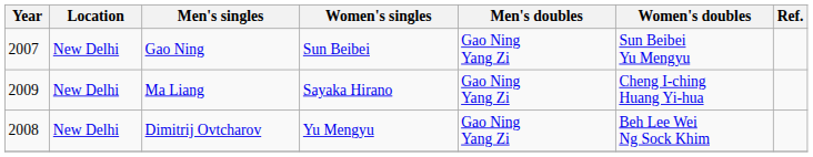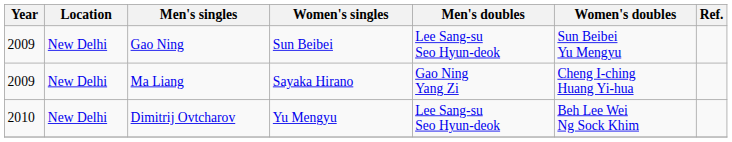 <table class="wikitable">
 <tr>
 <th width="40">Year</th>
 <th width="90">Location</th>
 <th width="160">Men's singles</th>
 <th width="160">Women's singles</th>
 <th width="160">Men's doubles</th>
 <th width="160">Women's doubles</th>
 <th width="15">Ref.</th>
 </tr>
 <tr>
-<td>2007</td>
+<td>2009</td>
 <td><a href='#'>New Delhi</a></td>
 <td> <a href='#'>Gao Ning</a></td>
 <td> <a href='#'>Sun Beibei</a></td>
-<td> <a href='#'>Gao Ning</a><br> <a href='#'>Yang Zi</a></td>
+<td> <a href='#'>Lee Sang-su</a><br> <a href='#'>Seo Hyun-deok</a></td>
 <td> <a href='#'>Sun Beibei</a><br> <a href='#'>Yu Mengyu</a></td>
 <td></td>
 </tr>
 <tr>
 <td>2009</td>
 <td><a href='#'>New Delhi</a></td>
 <td> <a href='#'>Ma Liang</a></td>
 <td> <a href='#'>Sayaka Hirano</a></td>
 <td> <a href='#'>Gao Ning</a><br> <a href='#'>Yang Zi</a></td>
 <td> <a href='#'>Cheng I-ching</a><br> <a href='#'>Huang Yi-hua</a></td>
 <td></td>
 </tr>
 <tr>
-<td>2008</td>
+<td>2010</td>
 <td><a href='#'>New Delhi</a></td>
 <td> <a href='#'>Dimitrij Ovtcharov</a></td>
 <td> <a href='#'>Yu Mengyu</a></td>
-<td> <a href='#'>Gao Ning</a><br> <a href='#'>Yang Zi</a></td>
+<td> <a href='#'>Lee Sang-su</a><br> <a href='#'>Seo Hyun-deok</a></td>
 <td> <a href='#'>Beh Lee Wei</a><br> <a href='#'>Ng Sock Khim</a></td>
 <td></td>
 </tr>
 <tr>
 </tr>
 </table>
